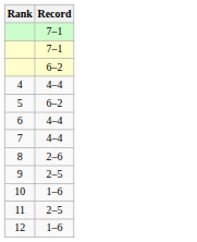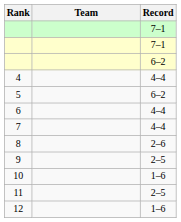 <table class="wikitable" style="font-size:90%;">
 <tr>
 <th>Rank</th>
+<th width=150px>Team</th>
 <th>Record</th>
 </tr>
 <tr bgcolor=ccffcc>
 <td align=center></td>
+<td></td>
 <td align=center>7–1</td>
 </tr>
 <tr bgcolor=ffffcc>
 <td align=center></td>
+<td></td>
 <td align=center>7–1</td>
 </tr>
 <tr bgcolor=ffffcc>
 <td align=center></td>
+<td></td>
 <td align=center>6–2</td>
 </tr>
 <tr>
 <td align=center>4</td>
+<td></td>
 <td align=center>4–4</td>
 </tr>
 <tr>
 <td align=center>5</td>
+<td></td>
 <td align=center>6–2</td>
 </tr>
 <tr>
 <td align=center>6</td>
+<td></td>
 <td align=center>4–4</td>
 </tr>
 <tr>
 <td align=center>7</td>
+<td></td>
 <td align=center>4–4</td>
 </tr>
 <tr>
 <td align=center>8</td>
+<td></td>
 <td align=center>2–6</td>
 </tr>
 <tr>
 <td align=center>9</td>
+<td></td>
 <td align=center>2–5</td>
 </tr>
 <tr>
 <td align=center>10</td>
+<td></td>
 <td align=center>1–6</td>
 </tr>
 <tr>
 <td align=center>11</td>
+<td></td>
 <td align=center>2–5</td>
 </tr>
 <tr>
 <td align=center>12</td>
+<td></td>
 <td align=center>1–6</td>
 </tr>
 </table>
